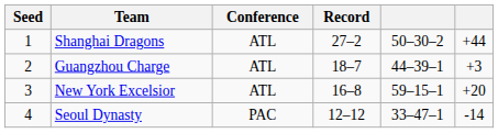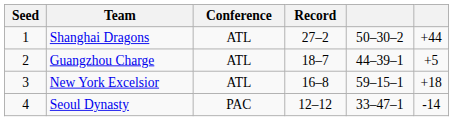 <table class="wikitable"  style="font-size:95%; text-align:center; width:500px; ">
 <tr>
 <th>Seed</th>
 <th>Team</th>
 <th>Conference</th>
 <th>Record</th>
 <th></th>
 <th></th>
 </tr>
 <tr>
 <td>1</td>
 <td align=left><a href='#'>Shanghai Dragons</a></td>
 <td>ATL</td>
 <td>27–2</td>
 <td>50–30–2</td>
 <td>+44</td>
 </tr>
 <tr>
 <td>2</td>
 <td align=left><a href='#'>Guangzhou Charge</a></td>
 <td>ATL</td>
 <td>18–7</td>
 <td>44–39–1</td>
-<td>+3</td>
+<td>+5</td>
 </tr>
 <tr>
 <td>3</td>
 <td align=left><a href='#'>New York Excelsior</a></td>
 <td>ATL</td>
 <td>16–8</td>
 <td>59–15–1</td>
-<td>+20</td>
+<td>+18</td>
 </tr>
 <tr>
 <td>4</td>
 <td align=left><a href='#'>Seoul Dynasty</a></td>
 <td>PAC</td>
 <td>12–12</td>
 <td>33–47–1</td>
 <td>-14</td>
 </tr>
 </table>
